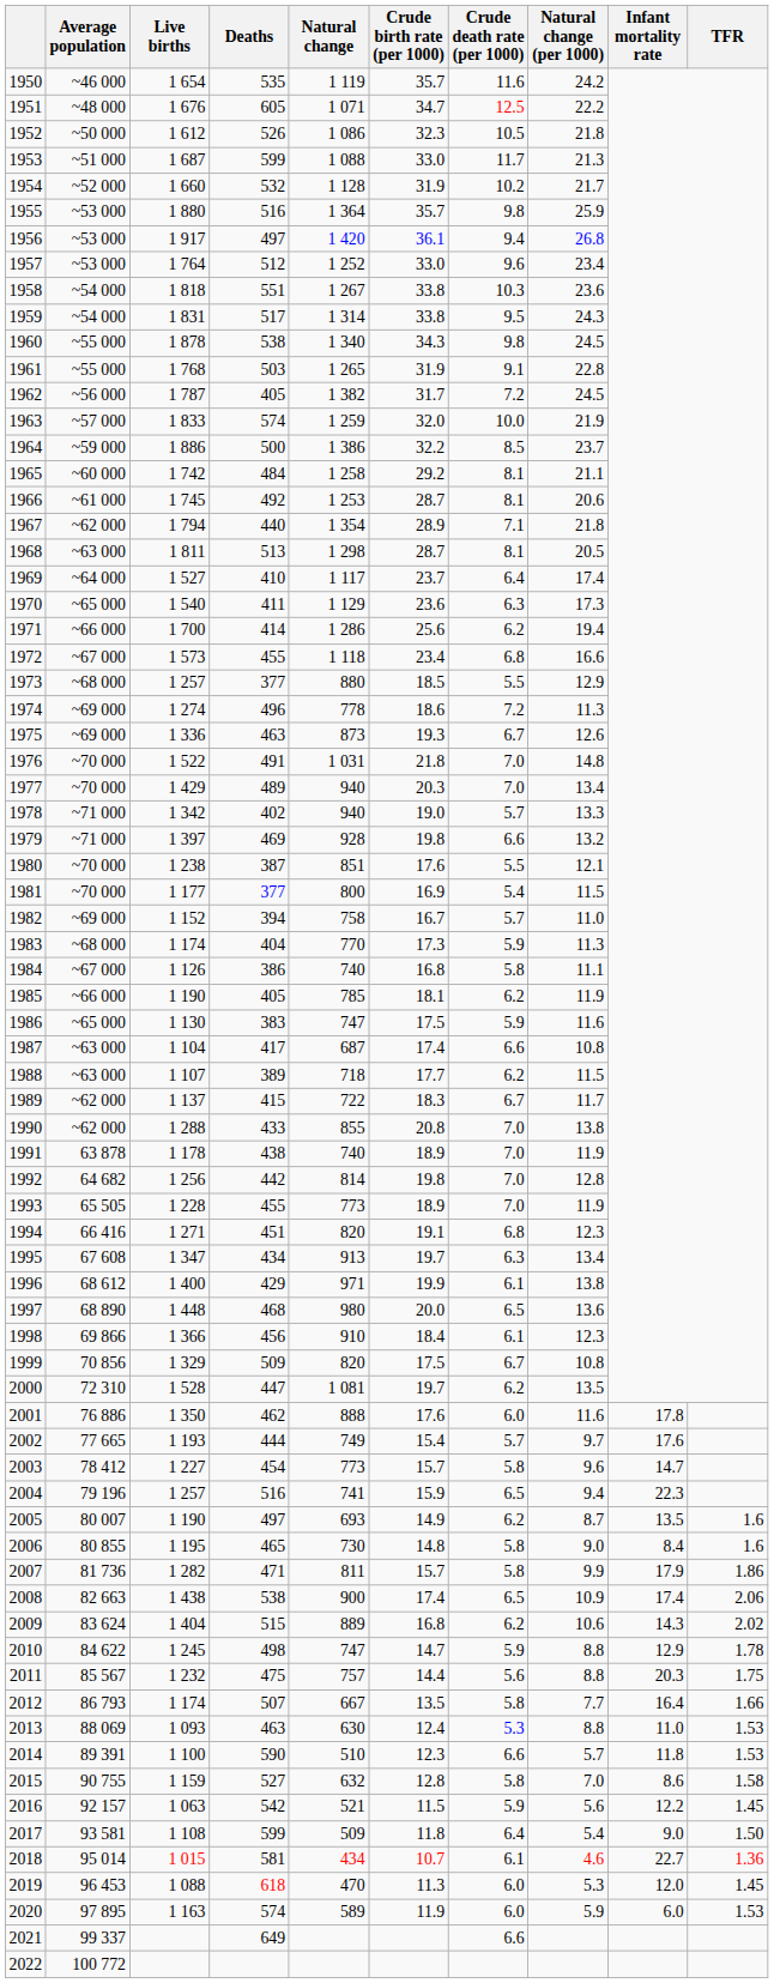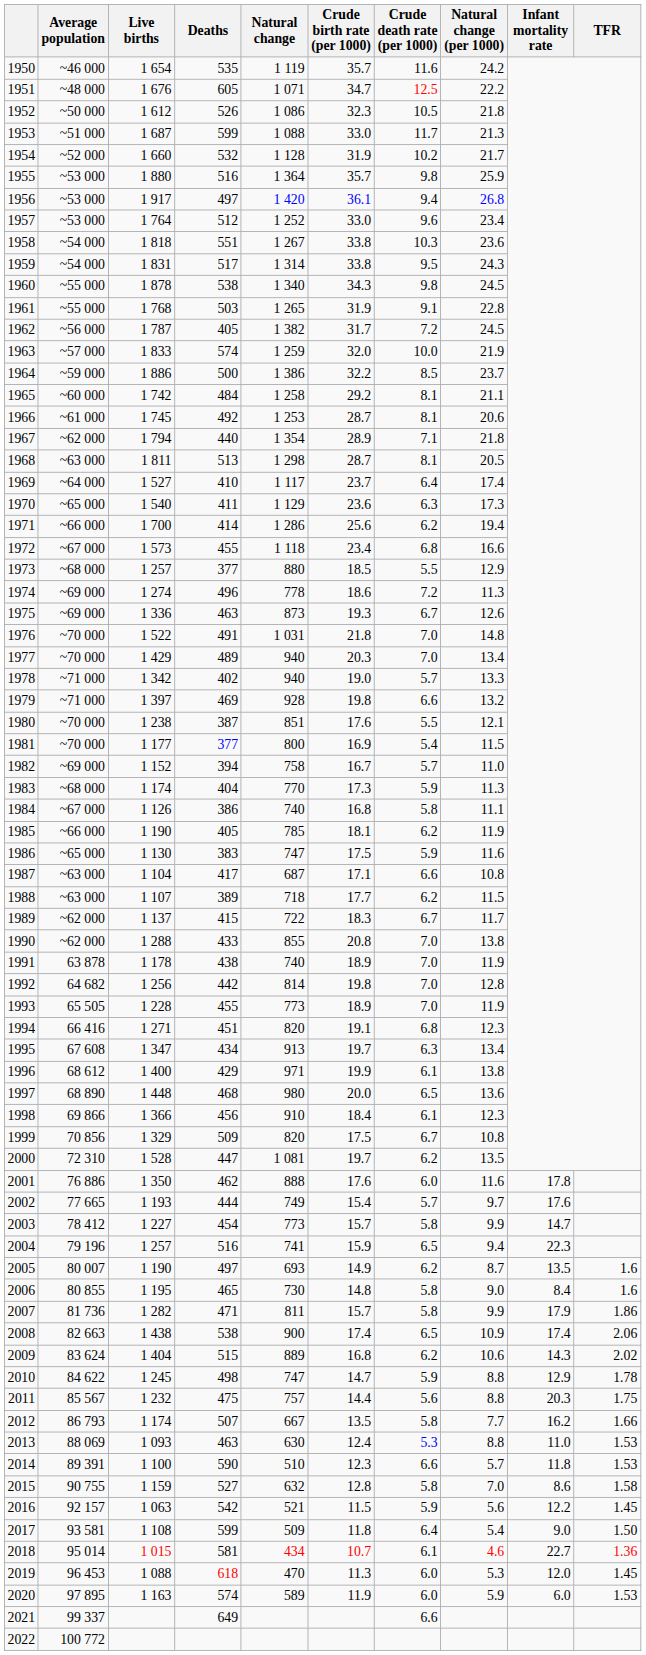 <table class="wikitable sortable" style="text-align: right;">
 <tr>
 <th></th>
 <th width="70pt">Average population</th>
 <th width="70pt">Live births</th>
 <th width="70pt">Deaths</th>
 <th width="70pt">Natural change</th>
 <th width="70pt">Crude birth rate (per 1000)</th>
 <th width="70pt">Crude death rate (per 1000)</th>
 <th width="70pt">Natural change (per 1000)</th>
 <th width="70pt">Infant mortality rate</th>
 <th width="70pt">TFR</th>
 </tr>
 <tr>
 <td>1950</td>
 <td>~46 000</td>
 <td>1 654</td>
 <td>535</td>
 <td>1 119</td>
 <td>35.7</td>
 <td>11.6</td>
 <td>24.2</td>
 </tr>
 <tr>
 <td>1951</td>
 <td>~48 000</td>
 <td>1 676</td>
 <td>605</td>
 <td>1 071</td>
 <td>34.7</td>
 <td style="color: red">12.5</td>
 <td>22.2</td>
 </tr>
 <tr>
 <td>1952</td>
 <td>~50 000</td>
 <td>1 612</td>
 <td>526</td>
 <td>1 086</td>
 <td>32.3</td>
 <td>10.5</td>
 <td>21.8</td>
 </tr>
 <tr>
 <td>1953</td>
 <td>~51 000</td>
 <td>1 687</td>
 <td>599</td>
 <td>1 088</td>
 <td>33.0</td>
 <td>11.7</td>
 <td>21.3</td>
 </tr>
 <tr>
 <td>1954</td>
 <td>~52 000</td>
 <td>1 660</td>
 <td>532</td>
 <td>1 128</td>
 <td>31.9</td>
 <td>10.2</td>
 <td>21.7</td>
 </tr>
 <tr>
 <td>1955</td>
 <td>~53 000</td>
 <td>1 880</td>
 <td>516</td>
 <td>1 364</td>
 <td>35.7</td>
 <td>9.8</td>
 <td>25.9</td>
 </tr>
 <tr>
 <td>1956</td>
 <td>~53 000</td>
 <td>1 917</td>
 <td>497</td>
 <td style="color: blue">1 420</td>
 <td style="color: blue">36.1</td>
 <td>9.4</td>
 <td style="color: blue">26.8</td>
 </tr>
 <tr>
 <td>1957</td>
 <td>~53 000</td>
 <td>1 764</td>
 <td>512</td>
 <td>1 252</td>
 <td>33.0</td>
 <td>9.6</td>
 <td>23.4</td>
 </tr>
 <tr>
 <td>1958</td>
 <td>~54 000</td>
 <td>1 818</td>
 <td>551</td>
 <td>1 267</td>
 <td>33.8</td>
 <td>10.3</td>
 <td>23.6</td>
 </tr>
 <tr>
 <td>1959</td>
 <td>~54 000</td>
 <td>1 831</td>
 <td>517</td>
 <td>1 314</td>
 <td>33.8</td>
 <td>9.5</td>
 <td>24.3</td>
 </tr>
 <tr>
 <td>1960</td>
 <td>~55 000</td>
 <td>1 878</td>
 <td>538</td>
 <td>1 340</td>
 <td>34.3</td>
 <td>9.8</td>
 <td>24.5</td>
 </tr>
 <tr>
 <td>1961</td>
 <td>~55 000</td>
 <td>1 768</td>
 <td>503</td>
 <td>1 265</td>
 <td>31.9</td>
 <td>9.1</td>
 <td>22.8</td>
 </tr>
 <tr>
 <td>1962</td>
 <td>~56 000</td>
 <td>1 787</td>
 <td>405</td>
 <td>1 382</td>
 <td>31.7</td>
 <td>7.2</td>
 <td>24.5</td>
 </tr>
 <tr>
 <td>1963</td>
 <td>~57 000</td>
 <td>1 833</td>
 <td>574</td>
 <td>1 259</td>
 <td>32.0</td>
 <td>10.0</td>
 <td>21.9</td>
 </tr>
 <tr>
 <td>1964</td>
 <td>~59 000</td>
 <td>1 886</td>
 <td>500</td>
 <td>1 386</td>
 <td>32.2</td>
 <td>8.5</td>
 <td>23.7</td>
 </tr>
 <tr>
 <td>1965</td>
 <td>~60 000</td>
 <td>1 742</td>
 <td>484</td>
 <td>1 258</td>
 <td>29.2</td>
 <td>8.1</td>
 <td>21.1</td>
 </tr>
 <tr>
 <td>1966</td>
 <td>~61 000</td>
 <td>1 745</td>
 <td>492</td>
 <td>1 253</td>
 <td>28.7</td>
 <td>8.1</td>
 <td>20.6</td>
 </tr>
 <tr>
 <td>1967</td>
 <td>~62 000</td>
 <td>1 794</td>
 <td>440</td>
 <td>1 354</td>
 <td>28.9</td>
 <td>7.1</td>
 <td>21.8</td>
 </tr>
 <tr>
 <td>1968</td>
 <td>~63 000</td>
 <td>1 811</td>
 <td>513</td>
 <td>1 298</td>
 <td>28.7</td>
 <td>8.1</td>
 <td>20.5</td>
 </tr>
 <tr>
 <td>1969</td>
 <td>~64 000</td>
 <td>1 527</td>
 <td>410</td>
 <td>1 117</td>
 <td>23.7</td>
 <td>6.4</td>
 <td>17.4</td>
 </tr>
 <tr>
 <td>1970</td>
 <td>~65 000</td>
 <td>1 540</td>
 <td>411</td>
 <td>1 129</td>
 <td>23.6</td>
 <td>6.3</td>
 <td>17.3</td>
 </tr>
 <tr>
 <td>1971</td>
 <td>~66 000</td>
 <td>1 700</td>
 <td>414</td>
 <td>1 286</td>
 <td>25.6</td>
 <td>6.2</td>
 <td>19.4</td>
 </tr>
 <tr>
 <td>1972</td>
 <td>~67 000</td>
 <td>1 573</td>
 <td>455</td>
 <td>1 118</td>
 <td>23.4</td>
 <td>6.8</td>
 <td>16.6</td>
 </tr>
 <tr>
 <td>1973</td>
 <td>~68 000</td>
 <td>1 257</td>
 <td>377</td>
 <td>880</td>
 <td>18.5</td>
 <td>5.5</td>
 <td>12.9</td>
 </tr>
 <tr>
 <td>1974</td>
 <td>~69 000</td>
 <td>1 274</td>
 <td>496</td>
 <td>778</td>
 <td>18.6</td>
 <td>7.2</td>
 <td>11.3</td>
 </tr>
 <tr>
 <td>1975</td>
 <td>~69 000</td>
 <td>1 336</td>
 <td>463</td>
 <td>873</td>
 <td>19.3</td>
 <td>6.7</td>
 <td>12.6</td>
 </tr>
 <tr>
 <td>1976</td>
 <td>~70 000</td>
 <td>1 522</td>
 <td>491</td>
 <td>1 031</td>
 <td>21.8</td>
 <td>7.0</td>
 <td>14.8</td>
 </tr>
 <tr>
 <td>1977</td>
 <td>~70 000</td>
 <td>1 429</td>
 <td>489</td>
 <td>940</td>
 <td>20.3</td>
 <td>7.0</td>
 <td>13.4</td>
 </tr>
 <tr>
 <td>1978</td>
 <td>~71 000</td>
 <td>1 342</td>
 <td>402</td>
 <td>940</td>
 <td>19.0</td>
 <td>5.7</td>
 <td>13.3</td>
 </tr>
 <tr>
 <td>1979</td>
 <td>~71 000</td>
 <td>1 397</td>
 <td>469</td>
 <td>928</td>
 <td>19.8</td>
 <td>6.6</td>
 <td>13.2</td>
 </tr>
 <tr>
 <td>1980</td>
 <td>~70 000</td>
 <td>1 238</td>
 <td>387</td>
 <td>851</td>
 <td>17.6</td>
 <td>5.5</td>
 <td>12.1</td>
 </tr>
 <tr>
 <td>1981</td>
 <td>~70 000</td>
 <td>1 177</td>
 <td style="color: blue">377</td>
 <td>800</td>
 <td>16.9</td>
 <td>5.4</td>
 <td>11.5</td>
 </tr>
 <tr>
 <td>1982</td>
 <td>~69 000</td>
 <td>1 152</td>
 <td>394</td>
 <td>758</td>
 <td>16.7</td>
 <td>5.7</td>
 <td>11.0</td>
 </tr>
 <tr>
 <td>1983</td>
 <td>~68 000</td>
 <td>1 174</td>
 <td>404</td>
 <td>770</td>
 <td>17.3</td>
 <td>5.9</td>
 <td>11.3</td>
 </tr>
 <tr>
 <td>1984</td>
 <td>~67 000</td>
 <td>1 126</td>
 <td>386</td>
 <td>740</td>
 <td>16.8</td>
 <td>5.8</td>
 <td>11.1</td>
 </tr>
 <tr>
 <td>1985</td>
 <td>~66 000</td>
 <td>1 190</td>
 <td>405</td>
 <td>785</td>
 <td>18.1</td>
 <td>6.2</td>
 <td>11.9</td>
 </tr>
 <tr>
 <td>1986</td>
 <td>~65 000</td>
 <td>1 130</td>
 <td>383</td>
 <td>747</td>
 <td>17.5</td>
 <td>5.9</td>
 <td>11.6</td>
 </tr>
 <tr>
 <td>1987</td>
 <td>~63 000</td>
 <td>1 104</td>
 <td>417</td>
 <td>687</td>
-<td>17.4</td>
+<td>17.1</td>
 <td>6.6</td>
 <td>10.8</td>
 </tr>
 <tr>
 <td>1988</td>
 <td>~63 000</td>
 <td>1 107</td>
 <td>389</td>
 <td>718</td>
 <td>17.7</td>
 <td>6.2</td>
 <td>11.5</td>
 </tr>
 <tr>
 <td>1989</td>
 <td>~62 000</td>
 <td>1 137</td>
 <td>415</td>
 <td>722</td>
 <td>18.3</td>
 <td>6.7</td>
 <td>11.7</td>
 </tr>
 <tr>
 <td>1990</td>
 <td>~62 000</td>
 <td>1 288</td>
 <td>433</td>
 <td>855</td>
 <td>20.8</td>
 <td>7.0</td>
 <td>13.8</td>
 </tr>
 <tr>
 <td>1991</td>
 <td>63 878</td>
 <td>1 178</td>
 <td>438</td>
 <td>740</td>
 <td>18.9</td>
 <td>7.0</td>
 <td>11.9</td>
 </tr>
 <tr>
 <td>1992</td>
 <td>64 682</td>
 <td>1 256</td>
 <td>442</td>
 <td>814</td>
 <td>19.8</td>
 <td>7.0</td>
 <td>12.8</td>
 </tr>
 <tr>
 <td>1993</td>
 <td>65 505</td>
 <td>1 228</td>
 <td>455</td>
 <td>773</td>
 <td>18.9</td>
 <td>7.0</td>
 <td>11.9</td>
 </tr>
 <tr>
 <td>1994</td>
 <td>66 416</td>
 <td>1 271</td>
 <td>451</td>
 <td>820</td>
 <td>19.1</td>
 <td>6.8</td>
 <td>12.3</td>
 </tr>
 <tr>
 <td>1995</td>
 <td>67 608</td>
 <td>1 347</td>
 <td>434</td>
 <td>913</td>
 <td>19.7</td>
 <td>6.3</td>
 <td>13.4</td>
 </tr>
 <tr>
 <td>1996</td>
 <td>68 612</td>
 <td>1 400</td>
 <td>429</td>
 <td>971</td>
 <td>19.9</td>
 <td>6.1</td>
 <td>13.8</td>
 </tr>
 <tr>
 <td>1997</td>
 <td>68 890</td>
 <td>1 448</td>
 <td>468</td>
 <td>980</td>
 <td>20.0</td>
 <td>6.5</td>
 <td>13.6</td>
 </tr>
 <tr>
 <td>1998</td>
 <td>69 866</td>
 <td>1 366</td>
 <td>456</td>
 <td>910</td>
 <td>18.4</td>
 <td>6.1</td>
 <td>12.3</td>
 </tr>
 <tr>
 <td>1999</td>
 <td>70 856</td>
 <td>1 329</td>
 <td>509</td>
 <td>820</td>
 <td>17.5</td>
 <td>6.7</td>
 <td>10.8</td>
 </tr>
 <tr>
 <td>2000</td>
 <td>72 310</td>
 <td>1 528</td>
 <td>447</td>
 <td>1 081</td>
 <td>19.7</td>
 <td>6.2</td>
 <td>13.5</td>
 </tr>
 <tr>
 <td>2001</td>
 <td>76 886</td>
 <td>1 350</td>
 <td>462</td>
 <td>888</td>
 <td>17.6</td>
 <td>6.0</td>
 <td>11.6</td>
 <td>17.8</td>
 <td></td>
 </tr>
 <tr>
 <td>2002</td>
 <td>77 665</td>
 <td>1 193</td>
 <td>444</td>
 <td>749</td>
 <td>15.4</td>
 <td>5.7</td>
 <td>9.7</td>
 <td>17.6</td>
 <td></td>
 </tr>
 <tr>
 <td>2003</td>
 <td>78 412</td>
 <td>1 227</td>
 <td>454</td>
 <td>773</td>
 <td>15.7</td>
 <td>5.8</td>
-<td>9.6</td>
+<td>9.9</td>
 <td>14.7</td>
 <td></td>
 </tr>
 <tr>
 <td>2004</td>
 <td>79 196</td>
 <td>1 257</td>
 <td>516</td>
 <td>741</td>
 <td>15.9</td>
 <td>6.5</td>
 <td>9.4</td>
 <td>22.3</td>
 <td></td>
 </tr>
 <tr>
 <td>2005</td>
 <td>80 007</td>
 <td>1 190</td>
 <td>497</td>
 <td>693</td>
 <td>14.9</td>
 <td>6.2</td>
 <td>8.7</td>
 <td>13.5</td>
 <td>1.6</td>
 </tr>
 <tr>
 <td>2006</td>
 <td>80 855</td>
 <td>1 195</td>
 <td>465</td>
 <td>730</td>
 <td>14.8</td>
 <td>5.8</td>
 <td>9.0</td>
 <td>8.4</td>
 <td>1.6</td>
 </tr>
 <tr>
 <td>2007</td>
 <td>81 736</td>
 <td>1 282</td>
 <td>471</td>
 <td>811</td>
 <td>15.7</td>
 <td>5.8</td>
 <td>9.9</td>
 <td>17.9</td>
 <td>1.86</td>
 </tr>
 <tr>
 <td>2008</td>
 <td>82 663</td>
 <td>1 438</td>
 <td>538</td>
 <td>900</td>
 <td>17.4</td>
 <td>6.5</td>
 <td>10.9</td>
 <td>17.4</td>
 <td>2.06</td>
 </tr>
 <tr>
 <td>2009</td>
 <td>83 624</td>
 <td>1 404</td>
 <td>515</td>
 <td>889</td>
 <td>16.8</td>
 <td>6.2</td>
 <td>10.6</td>
 <td>14.3</td>
 <td>2.02</td>
 </tr>
 <tr>
 <td>2010</td>
 <td>84 622</td>
 <td>1 245</td>
 <td>498</td>
 <td>747</td>
 <td>14.7</td>
 <td>5.9</td>
 <td>8.8</td>
 <td>12.9</td>
 <td>1.78</td>
 </tr>
 <tr>
 <td>2011</td>
 <td>85 567</td>
 <td>1 232</td>
 <td>475</td>
 <td>757</td>
 <td>14.4</td>
 <td>5.6</td>
 <td>8.8</td>
 <td>20.3</td>
 <td>1.75</td>
 </tr>
 <tr>
 <td>2012</td>
 <td>86 793</td>
 <td>1 174</td>
 <td>507</td>
 <td>667</td>
 <td>13.5</td>
 <td>5.8</td>
 <td>7.7</td>
-<td>16.4</td>
+<td>16.2</td>
 <td>1.66</td>
 </tr>
 <tr>
 <td>2013</td>
 <td>88 069</td>
 <td>1 093</td>
 <td>463</td>
 <td>630</td>
 <td>12.4</td>
 <td style="color: blue">5.3</td>
 <td>8.8</td>
 <td>11.0</td>
 <td>1.53</td>
 </tr>
 <tr>
 <td>2014</td>
 <td>89 391</td>
 <td>1 100</td>
 <td>590</td>
 <td>510</td>
 <td>12.3</td>
 <td>6.6</td>
 <td>5.7</td>
 <td>11.8</td>
 <td>1.53</td>
 </tr>
 <tr>
 <td>2015</td>
 <td>90 755</td>
 <td>1 159</td>
 <td>527</td>
 <td>632</td>
 <td>12.8</td>
 <td>5.8</td>
 <td>7.0</td>
 <td>8.6</td>
 <td>1.58</td>
 </tr>
 <tr>
 <td>2016</td>
 <td>92 157</td>
 <td>1 063</td>
 <td>542</td>
 <td>521</td>
 <td>11.5</td>
 <td>5.9</td>
 <td>5.6</td>
 <td>12.2</td>
 <td>1.45</td>
 </tr>
 <tr>
 <td>2017</td>
 <td>93 581</td>
 <td>1 108</td>
 <td>599</td>
 <td>509</td>
 <td>11.8</td>
 <td>6.4</td>
 <td>5.4</td>
 <td>9.0</td>
 <td>1.50</td>
 </tr>
 <tr>
 <td>2018</td>
 <td>95 014</td>
 <td style="color: red">1 015</td>
 <td>581</td>
 <td style="color: red">434</td>
 <td style="color: red">10.7</td>
 <td>6.1</td>
 <td style="color: red">4.6</td>
 <td>22.7</td>
 <td style="color: red">1.36</td>
 </tr>
 <tr>
 <td>2019</td>
 <td>96 453</td>
 <td>1 088</td>
 <td style="color: red">618</td>
 <td>470</td>
 <td>11.3</td>
 <td>6.0</td>
 <td>5.3</td>
 <td>12.0</td>
 <td>1.45</td>
 </tr>
 <tr>
 <td>2020</td>
 <td>97 895</td>
 <td>1 163</td>
 <td>574</td>
 <td>589</td>
 <td>11.9</td>
 <td>6.0</td>
 <td>5.9</td>
 <td>6.0</td>
 <td>1.53</td>
 </tr>
 <tr>
 <td>2021</td>
 <td>99 337</td>
 <td></td>
 <td>649</td>
 <td></td>
 <td></td>
 <td>6.6</td>
 <td></td>
 <td></td>
 <td></td>
 </tr>
 <tr>
 <td>2022</td>
 <td>100 772</td>
 <td></td>
 <td></td>
 <td></td>
 <td></td>
 <td></td>
 <td></td>
 <td></td>
 <td></td>
 </tr>
 </table>
